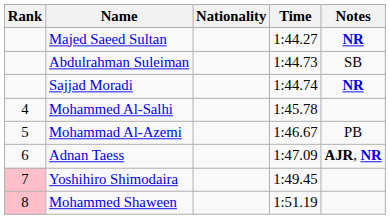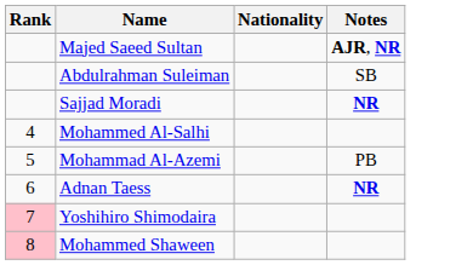 <table class="wikitable sortable" style="text-align:center">
 <tr>
 <th>Rank</th>
 <th>Name</th>
 <th>Nationality</th>
-<th>Time</th>
 <th>Notes</th>
 </tr>
 <tr>
 <td></td>
 <td align=left><a href='#'>Majed Saeed Sultan</a></td>
 <td align=left></td>
-<td>1:44.27</td>
-<td><strong><a href='#'>NR</a></strong></td>
+<td><strong>AJR</strong>, <strong><a href='#'>NR</a></strong></td>
 </tr>
 <tr>
 <td></td>
 <td align=left><a href='#'>Abdulrahman Suleiman</a></td>
 <td align=left></td>
-<td>1:44.73</td>
 <td>SB</td>
 </tr>
 <tr>
 <td></td>
 <td align=left><a href='#'>Sajjad Moradi</a></td>
 <td align=left></td>
-<td>1:44.74</td>
 <td><strong><a href='#'>NR</a></strong></td>
 </tr>
 <tr>
 <td>4</td>
 <td align=left><a href='#'>Mohammed Al-Salhi</a></td>
 <td align=left></td>
-<td>1:45.78</td>
 <td></td>
 </tr>
 <tr>
 <td>5</td>
 <td align=left><a href='#'>Mohammad Al-Azemi</a></td>
 <td align=left></td>
-<td>1:46.67</td>
 <td>PB</td>
 </tr>
 <tr>
 <td>6</td>
 <td align=left><a href='#'>Adnan Taess</a></td>
 <td align=left></td>
-<td>1:47.09</td>
-<td><strong>AJR</strong>, <strong><a href='#'>NR</a></strong></td>
+<td><strong><a href='#'>NR</a></strong></td>
 </tr>
 <tr>
 <td style="background: pink;">7</td>
 <td align=left><a href='#'>Yoshihiro Shimodaira</a></td>
 <td align=left></td>
-<td>1:49.45</td>
 <td></td>
 </tr>
 <tr>
 <td style="background: pink;">8</td>
 <td align=left><a href='#'>Mohammed Shaween</a></td>
 <td align=left></td>
-<td>1:51.19</td>
 <td></td>
 </tr>
 </table>
